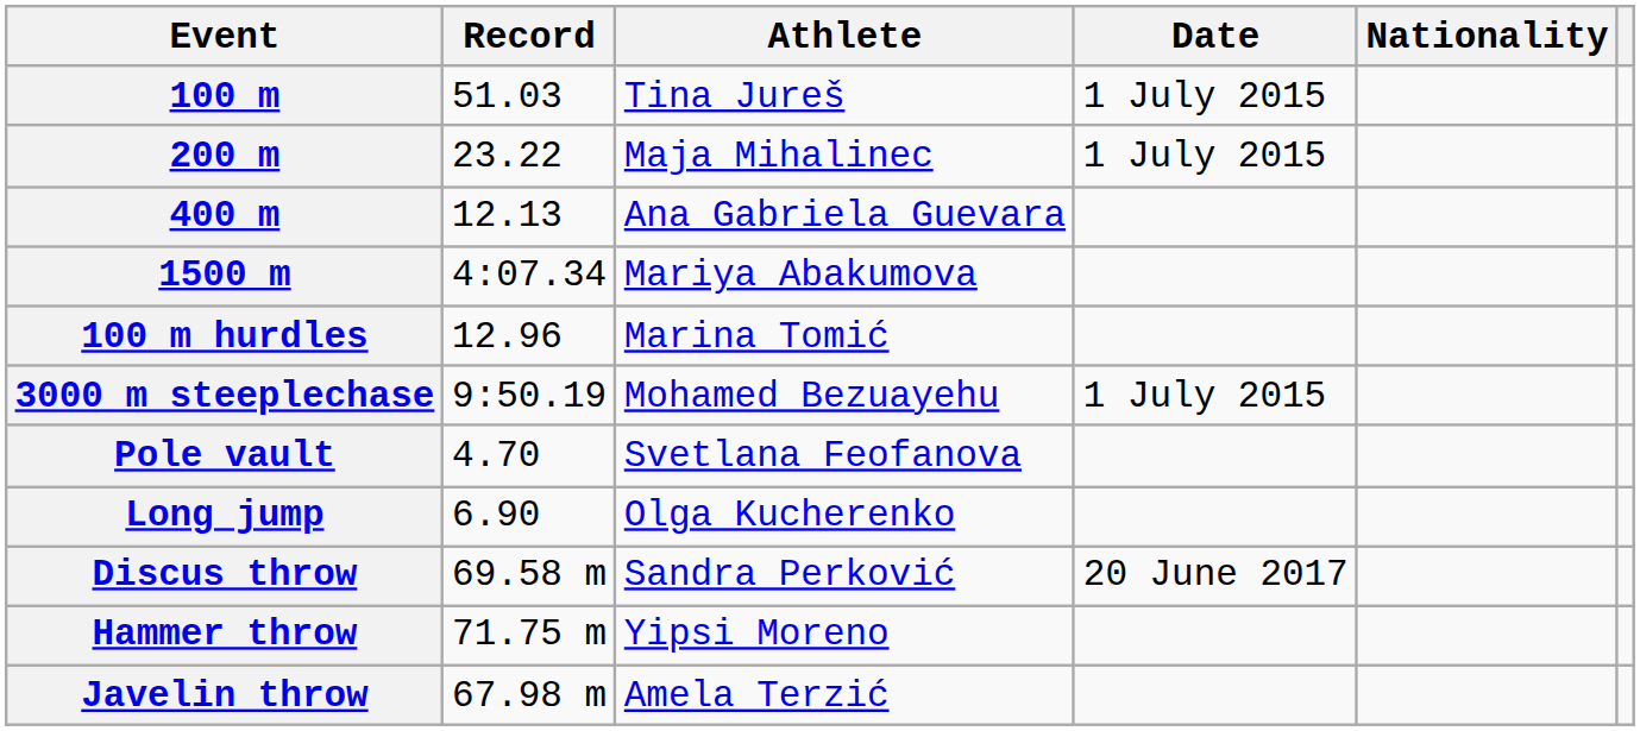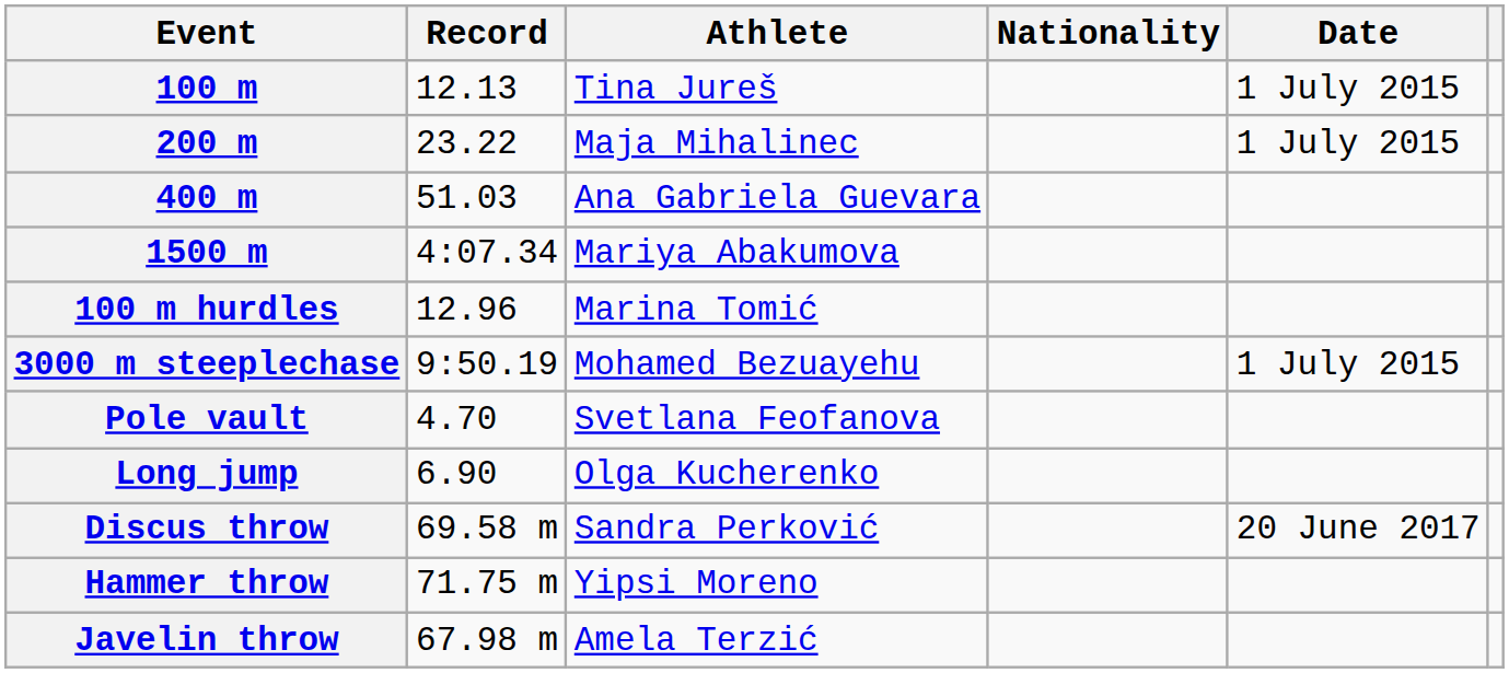 <table class="wikitable plainrowheaders sticky-header">
 <tr>
 <th scope="col">Event</th>
 <th scope="col">Record</th>
 <th scope="col">Athlete</th>
+<th scope="col">Nationality</th>
 <th scope="col">Date</th>
-<th scope="col">Nationality</th>
 <th scope="col"></th>
 </tr>
 <tr>
 <th scope="row"><a href='#'>100 m</a></th>
-<td>51.03</td>
+<td>12.13 </td>
 <td><a href='#'>Tina Jureš</a></td>
+<td></td>
 <td>1 July 2015</td>
-<td></td>
 <td></td>
 </tr>
 <tr>
 <th scope="row"><a href='#'>200 m</a></th>
 <td>23.22 </td>
 <td><a href='#'>Maja Mihalinec</a></td>
+<td></td>
 <td>1 July 2015</td>
-<td></td>
 <td></td>
 </tr>
 <tr>
 <th scope="row"><a href='#'>400 m</a></th>
-<td>12.13 </td>
+<td>51.03</td>
 <td><a href='#'>Ana Gabriela Guevara</a></td>
 <td></td>
 <td></td>
 <td></td>
 </tr>
 <tr>
 <th scope="row"><a href='#'>1500 m</a></th>
 <td>4:07.34</td>
 <td><a href='#'>Mariya Abakumova</a></td>
 <td></td>
 <td></td>
 <td></td>
 </tr>
 <tr>
 <th scope="row"><a href='#'>100 m hurdles</a></th>
 <td>12.96</td>
 <td><a href='#'>Marina Tomić</a></td>
 <td></td>
 <td></td>
 <td></td>
 </tr>
 <tr>
 <th scope="row"><a href='#'>3000 m steeplechase</a></th>
 <td>9:50.19</td>
 <td><a href='#'>Mohamed Bezuayehu</a></td>
+<td></td>
 <td>1 July 2015</td>
-<td></td>
 <td></td>
 </tr>
 <tr>
 <th scope="row"><a href='#'>Pole vault</a></th>
 <td>4.70</td>
 <td><a href='#'>Svetlana Feofanova</a></td>
 <td></td>
 <td></td>
 <td></td>
 </tr>
 <tr>
 <th scope="row"><a href='#'>Long jump</a></th>
 <td>6.90</td>
 <td><a href='#'>Olga Kucherenko</a></td>
 <td></td>
 <td></td>
 <td></td>
 </tr>
 <tr>
 <th scope="row"><a href='#'>Discus throw</a></th>
 <td>69.58 m</td>
 <td><a href='#'>Sandra Perković</a></td>
+<td></td>
 <td>20 June 2017</td>
-<td></td>
 <td></td>
 </tr>
 <tr>
 <th scope="row"><a href='#'>Hammer throw</a></th>
 <td>71.75 m</td>
 <td><a href='#'>Yipsi Moreno</a></td>
 <td></td>
 <td></td>
 <td></td>
 </tr>
 <tr>
 <th scope="row"><a href='#'>Javelin throw</a></th>
 <td>67.98 m</td>
 <td><a href='#'>Amela Terzić</a></td>
 <td></td>
 <td></td>
 <td></td>
 </tr>
 </table>
